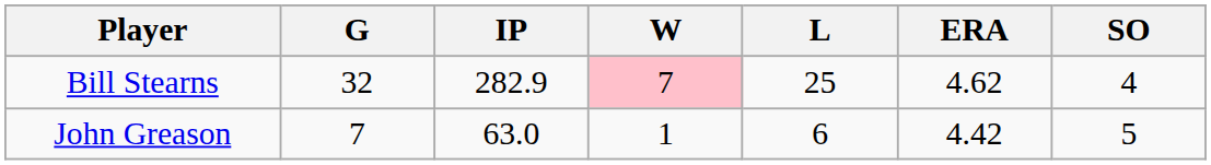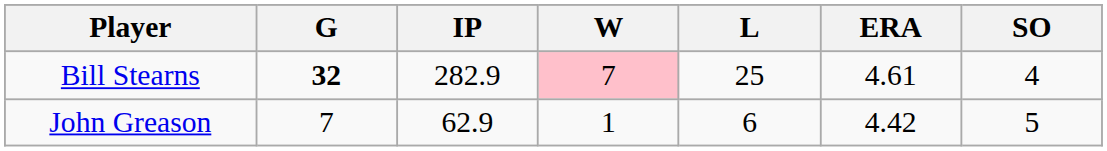 <table class="wikitable sortable">
 <tr>
 <th bgcolor="#DDDDFF" width="16%">Player</th>
 <th bgcolor="#DDDDFF" width="9%">G</th>
 <th bgcolor="#DDDDFF" width="9%">IP</th>
 <th bgcolor="#DDDDFF" width="9%">W</th>
 <th bgcolor="#DDDDFF" width="9%">L</th>
 <th bgcolor="#DDDDFF" width="9%">ERA</th>
 <th bgcolor="#DDDDFF" width="9%">SO</th>
 </tr>
 <tr align=center>
 <td><a href='#'>Bill Stearns</a></td>
-<td>32</td>
+<td><strong>32</strong></td>
 <td>282.9</td>
 <td style="background: pink;">7</td>
 <td>25</td>
-<td>4.62</td>
+<td>4.61</td>
 <td>4</td>
 </tr>
 <tr align=center>
 <td><a href='#'>John Greason</a></td>
 <td>7</td>
-<td>63.0</td>
+<td>62.9</td>
 <td>1</td>
 <td>6</td>
 <td>4.42</td>
 <td>5</td>
 </tr>
 </table>
